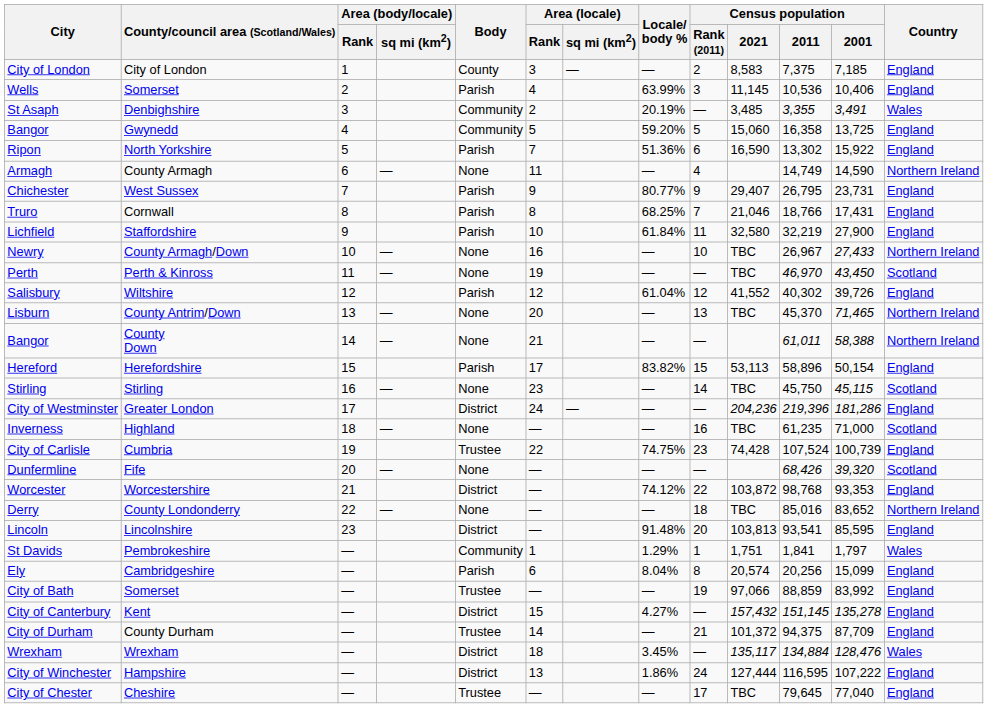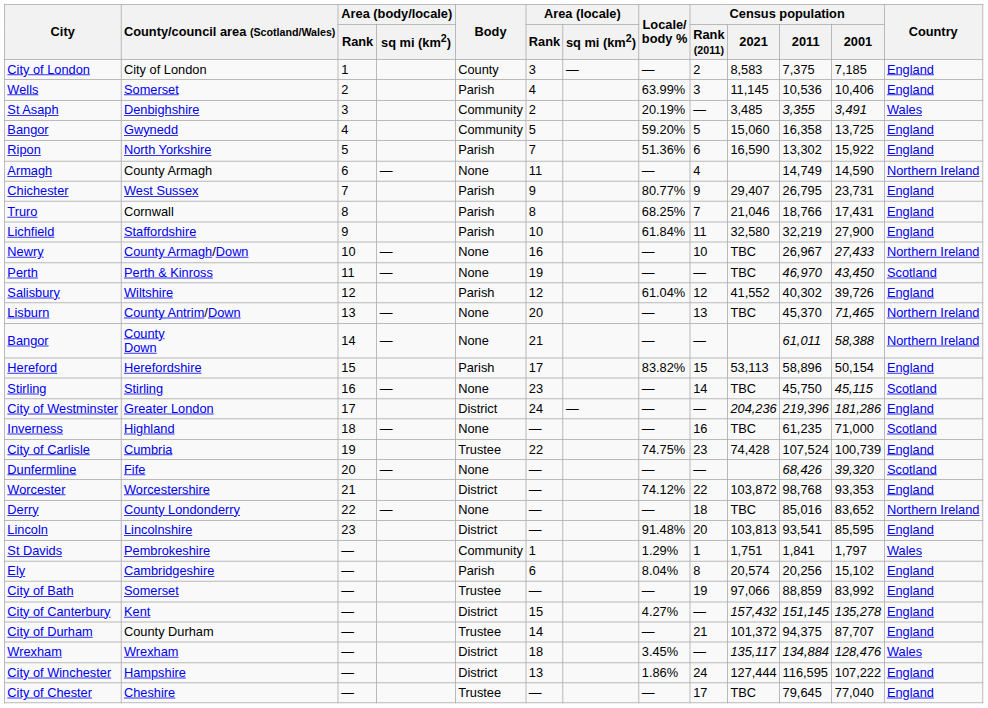 <table class="wikitable sortable">
 <tr>
 <th rowspan="2">City</th>
 <th rowspan="2">County/council area <small>(Scotland/Wales)</small></th>
 <th colspan="2">Area (body/locale)</th>
 <th rowspan="2">Body</th>
 <th colspan="2">Area (locale)</th>
 <th rowspan="2">Locale/<br>body %</th>
 <th colspan="4">Census population</th>
 <th rowspan="2">Country</th>
 </tr>
 <tr>
 <th>Rank</th>
 <th>sq mi (km<sup>2</sup>)</th>
 <th>Rank</th>
 <th>sq mi (km<sup>2</sup>)</th>
 <th>Rank<br><small>(2011)</small></th>
 <th>2021</th>
 <th data-sort-type="number">2011</th>
 <th data-sort-type="number">2001</th>
 </tr>
 <tr>
 <td data-sort-value="London"><a href='#'>City of London</a></td>
 <td>City of London</td>
 <td>1</td>
 <td></td>
 <td>County</td>
 <td>3</td>
 <td data-sort-value="1.12">—</td>
 <td data-sort-value="1000">—</td>
 <td>2</td>
 <td>8,583</td>
 <td>7,375</td>
 <td>7,185</td>
 <td><a href='#'>England</a></td>
 </tr>
 <tr>
 <td><a href='#'>Wells</a></td>
 <td><a href='#'>Somerset</a></td>
 <td>2</td>
 <td></td>
 <td>Parish</td>
 <td>4</td>
 <td></td>
 <td>63.99%</td>
 <td>3</td>
 <td>11,145</td>
 <td>10,536</td>
 <td>10,406</td>
 <td><a href='#'>England</a></td>
 </tr>
 <tr>
 <td><a href='#'>St Asaph</a></td>
 <td><a href='#'>Denbighshire</a></td>
 <td>3</td>
 <td></td>
 <td>Community</td>
 <td>2</td>
 <td></td>
 <td>20.19%</td>
 <td data-sort-value="25">—</td>
 <td>3,485</td>
 <td data-sort-value="116808"><em>3,355</em></td>
 <td data-sort-value="110000"><em>3,491</em></td>
 <td><a href='#'>Wales</a></td>
 </tr>
 <tr>
 <td><a href='#'>Bangor</a></td>
 <td><a href='#'>Gwynedd</a></td>
 <td>4</td>
 <td></td>
 <td>Community</td>
 <td>5</td>
 <td></td>
 <td>59.20%</td>
 <td>5</td>
 <td>15,060</td>
 <td>16,358</td>
 <td>13,725</td>
 <td><a href='#'>England</a></td>
 </tr>
 <tr>
 <td><a href='#'>Ripon</a></td>
 <td><a href='#'>North Yorkshire</a></td>
 <td>5</td>
 <td></td>
 <td>Parish</td>
 <td>7</td>
 <td></td>
 <td>51.36%</td>
 <td>6</td>
 <td>16,590</td>
 <td>13,302</td>
 <td>15,922</td>
 <td><a href='#'>England</a></td>
 </tr>
 <tr>
 <td><a href='#'>Armagh</a></td>
 <td>County Armagh</td>
 <td>6</td>
 <td data-sort-value="3.97">—</td>
 <td>None</td>
 <td>11</td>
 <td></td>
 <td data-sort-value="2000">—</td>
 <td>4</td>
 <td></td>
 <td>14,749</td>
 <td>14,590</td>
 <td><a href='#'>Northern Ireland</a></td>
 </tr>
 <tr>
 <td><a href='#'>Chichester</a></td>
 <td><a href='#'>West Sussex</a></td>
 <td>7</td>
 <td></td>
 <td>Parish</td>
 <td>9</td>
 <td></td>
 <td>80.77%</td>
 <td>9</td>
 <td>29,407</td>
 <td>26,795</td>
 <td>23,731</td>
 <td><a href='#'>England</a></td>
 </tr>
 <tr>
 <td><a href='#'>Truro</a></td>
 <td>Cornwall</td>
 <td>8</td>
 <td></td>
 <td>Parish</td>
 <td>8</td>
 <td></td>
 <td>68.25%</td>
 <td>7</td>
 <td>21,046</td>
 <td>18,766</td>
 <td>17,431</td>
 <td><a href='#'>England</a></td>
 </tr>
 <tr>
 <td><a href='#'>Lichfield</a></td>
 <td><a href='#'>Staffordshire</a></td>
 <td>9</td>
 <td></td>
 <td>Parish</td>
 <td>10</td>
 <td></td>
 <td>61.84%</td>
 <td>11</td>
 <td>32,580</td>
 <td>32,219</td>
 <td>27,900</td>
 <td><a href='#'>England</a></td>
 </tr>
 <tr>
 <td><a href='#'>Newry</a></td>
 <td><a href='#'>County Armagh</a>/<a href='#'>Down</a></td>
 <td>10</td>
 <td data-sort-value="5.43">—</td>
 <td>None</td>
 <td>16</td>
 <td></td>
 <td data-sort-value="2001">—</td>
 <td>10</td>
 <td>TBC</td>
 <td>26,967</td>
 <td data-sort-value="115000"><em>27,433</em></td>
 <td><a href='#'>Northern Ireland</a></td>
 </tr>
 <tr>
 <td><a href='#'>Perth</a></td>
 <td><a href='#'>Perth & Kinross</a></td>
 <td>11</td>
 <td data-sort-value="6.71">—</td>
 <td>None</td>
 <td>19</td>
 <td></td>
 <td data-sort-value="2004">—</td>
 <td data-sort-value="26">—</td>
 <td>TBC</td>
 <td data-sort-value="117000"><em>46,970</em></td>
 <td data-sort-value="120000"><em>43,450</em></td>
 <td><a href='#'>Scotland</a></td>
 </tr>
 <tr>
 <td><a href='#'>Salisbury</a></td>
 <td><a href='#'>Wiltshire</a></td>
 <td>12</td>
 <td></td>
 <td>Parish</td>
 <td>12</td>
 <td></td>
 <td>61.04%</td>
 <td>12</td>
 <td>41,552</td>
 <td>40,302</td>
 <td>39,726</td>
 <td><a href='#'>England</a></td>
 </tr>
 <tr>
 <td><a href='#'>Lisburn</a></td>
 <td><a href='#'>County Antrim</a>/<a href='#'>Down</a></td>
 <td>13</td>
 <td data-sort-value="7.53">—</td>
 <td>None</td>
 <td>20</td>
 <td></td>
 <td data-sort-value="2005">—</td>
 <td>13</td>
 <td>TBC</td>
 <td>45,370</td>
 <td data-sort-value="125000"><em>71,465</em></td>
 <td><a href='#'>Northern Ireland</a></td>
 </tr>
 <tr>
 <td><a href='#'>Bangor</a></td>
 <td><a href='#'>County</a><br><a href='#'>Down</a></td>
 <td>14</td>
 <td data-sort-value="7.55">—</td>
 <td>None</td>
 <td>21</td>
 <td></td>
 <td data-sort-value="2005.5">—</td>
 <td data-sort-value="27">—</td>
 <td></td>
 <td data-sort-value="120000"><em>61,011</em></td>
 <td data-sort-value="123000"><em>58,388</em></td>
 <td><a href='#'>Northern Ireland</a></td>
 </tr>
 <tr>
 <td><a href='#'>Hereford</a></td>
 <td><a href='#'>Herefordshire</a></td>
 <td>15</td>
 <td></td>
 <td>Parish</td>
 <td>17</td>
 <td></td>
 <td>83.82%</td>
 <td>15</td>
 <td>53,113</td>
 <td>58,896</td>
 <td>50,154</td>
 <td><a href='#'>England</a></td>
 </tr>
 <tr>
 <td><a href='#'>Stirling</a></td>
 <td><a href='#'>Stirling</a></td>
 <td>16</td>
 <td data-sort-value="7.91">—</td>
 <td>None</td>
 <td>23</td>
 <td></td>
 <td data-sort-value="2006">—</td>
 <td>14</td>
 <td>TBC</td>
 <td>45,750</td>
 <td data-sort-value="122000"><em>45,115</em></td>
 <td><a href='#'>Scotland</a></td>
 </tr>
 <tr>
 <td data-sort-value="Westminster"><a href='#'>City of Westminster</a></td>
 <td><a href='#'>Greater London</a></td>
 <td>17</td>
 <td></td>
 <td>District</td>
 <td data-sort-value="24">24</td>
 <td data-sort-value="8.29"><em>—</em></td>
 <td data-sort-value="2006.5">—</td>
 <td data-sort-value="43">—</td>
 <td><em>204,236</em></td>
 <td><em>219,396</em></td>
 <td data-sort-value="181286"><em>181,286</em></td>
 <td><a href='#'>England</a></td>
 </tr>
 <tr>
 <td><a href='#'>Inverness</a></td>
 <td><a href='#'>Highland</a></td>
 <td>18</td>
 <td data-sort-value="10.28">—</td>
 <td>None</td>
 <td data-sort-value="27">—</td>
 <td><em></em></td>
 <td data-sort-value="2007">—</td>
 <td>16</td>
 <td>TBC</td>
 <td>61,235</td>
 <td>71,000</td>
 <td><a href='#'>Scotland</a></td>
 </tr>
 <tr>
 <td data-sort-value="Carlisle"><a href='#'>City of Carlisle</a></td>
 <td><a href='#'>Cumbria</a></td>
 <td data-sort-value="19">19</td>
 <td></td>
 <td>Trustee</td>
 <td>22</td>
 <td></td>
 <td>74.75%</td>
 <td>23</td>
 <td>74,428</td>
 <td>107,524</td>
 <td>100,739</td>
 <td><a href='#'>England</a></td>
 </tr>
 <tr>
 <td><a href='#'>Dunfermline</a></td>
 <td><a href='#'>Fife</a></td>
 <td>20</td>
 <td data-sort-value="10.85">—</td>
 <td>None</td>
 <td data-sort-value="28">—</td>
 <td data-sort-value="10.28"><em></em></td>
 <td data-sort-value="2007.7">—</td>
 <td data-sort-value="28">—</td>
 <td></td>
 <td data-sort-value="131028"><em>68,426</em></td>
 <td data-sort-value="115001"><em>39,320</em></td>
 <td><a href='#'>Scotland</a></td>
 </tr>
 <tr>
 <td><a href='#'>Worcester</a></td>
 <td><a href='#'>Worcestershire</a></td>
 <td>21</td>
 <td></td>
 <td>District</td>
 <td data-sort-value="24">—</td>
 <td><em></em></td>
 <td>74.12%</td>
 <td>22</td>
 <td>103,872</td>
 <td>98,768</td>
 <td>93,353</td>
 <td><a href='#'>England</a></td>
 </tr>
 <tr>
 <td><a href='#'>Derry</a></td>
 <td><a href='#'>County Londonderry</a></td>
 <td>22</td>
 <td data-sort-value="13.10">—</td>
 <td>None</td>
 <td data-sort-value="31">—</td>
 <td><em></em></td>
 <td data-sort-value="2008">—</td>
 <td>18</td>
 <td>TBC</td>
 <td>85,016</td>
 <td>83,652</td>
 <td><a href='#'>Northern Ireland</a></td>
 </tr>
 <tr>
 <td><a href='#'>Lincoln</a></td>
 <td><a href='#'>Lincolnshire</a></td>
 <td>23</td>
 <td></td>
 <td>District</td>
 <td data-sort-value="30">—</td>
 <td><em></em></td>
 <td>91.48%</td>
 <td>20</td>
 <td>103,813</td>
 <td>93,541</td>
 <td>85,595</td>
 <td><a href='#'>England</a></td>
 </tr>
 <tr>
 <td><a href='#'>St Davids</a></td>
 <td><a href='#'>Pembrokeshire</a></td>
 <td data-sort-value="26">—</td>
 <td><em></em></td>
 <td>Community</td>
 <td>1</td>
 <td></td>
 <td>1.29%</td>
 <td>1</td>
 <td>1,751</td>
 <td>1,841</td>
 <td>1,797</td>
 <td><a href='#'>Wales</a></td>
 </tr>
 <tr>
 <td><a href='#'>Ely</a></td>
 <td><a href='#'>Cambridgeshire</a></td>
 <td data-sort-value="29">—</td>
 <td><em></em></td>
 <td>Parish</td>
 <td>6</td>
 <td></td>
 <td>8.04%</td>
 <td>8</td>
 <td>20,574</td>
 <td>20,256</td>
-<td>15,099</td>
+<td>15,102</td>
 <td><a href='#'>England</a></td>
 </tr>
 <tr>
 <td><a href='#'>City of Bath</a></td>
 <td><a href='#'>Somerset</a></td>
 <td data-sort-value="34">—</td>
 <td><em></em></td>
 <td>Trustee</td>
 <td data-sort-value="29">—</td>
 <td><em></em></td>
 <td data-sort-value="2009">—</td>
 <td>19</td>
 <td>97,066</td>
 <td>88,859</td>
 <td>83,992</td>
 <td><a href='#'>England</a></td>
 </tr>
 <tr>
 <td data-sort-value="Canterbury"><a href='#'>City of Canterbury</a></td>
 <td><a href='#'>Kent</a></td>
 <td data-sort-value="57">—</td>
 <td><em></em></td>
 <td>District</td>
 <td>15</td>
 <td></td>
 <td>4.27%</td>
 <td data-sort-value="35"><em>—</em></td>
 <td><em>157,432</em></td>
 <td><em>151,145</em></td>
 <td><em>135,278</em></td>
 <td><a href='#'>England</a></td>
 </tr>
 <tr>
 <td data-sort-value="Durham"><a href='#'>City of Durham</a></td>
 <td>County Durham</td>
 <td data-sort-value="64">—</td>
 <td><em></em></td>
 <td>Trustee</td>
 <td>14</td>
 <td></td>
 <td data-sort-value="2010">—</td>
 <td>21</td>
 <td>101,372</td>
 <td>94,375</td>
-<td>87,709</td>
+<td>87,707</td>
 <td><a href='#'>England</a></td>
 </tr>
 <tr>
 <td><a href='#'>Wrexham</a></td>
 <td><a href='#'>Wrexham</a></td>
 <td data-sort-value="65">—</td>
 <td><em></em></td>
 <td>District</td>
 <td>18</td>
 <td></td>
 <td>3.45%</td>
 <td data-sort-value="30">—</td>
 <td><em>135,117</em></td>
 <td><em>134,884</em></td>
 <td><em>128,476</em></td>
 <td><a href='#'>Wales</a></td>
 </tr>
 <tr>
 <td data-sort-value="Winchester"><a href='#'>City of Winchester</a></td>
 <td><a href='#'>Hampshire</a></td>
 <td data-sort-value="67">—</td>
 <td><em></em></td>
 <td>District</td>
 <td>13</td>
 <td></td>
 <td>1.86%</td>
 <td>24</td>
 <td>127,444</td>
 <td>116,595</td>
 <td>107,222</td>
 <td><a href='#'>England</a></td>
 </tr>
 <tr>
 <td data-sort-value="Chester"><a href='#'>City of Chester</a></td>
 <td><a href='#'>Cheshire</a></td>
 <td data-sort-value="69">—</td>
 <td><em></em></td>
 <td>Trustee</td>
 <td data-sort-value="25">—</td>
 <td><em></em></td>
 <td data-sort-value="2044">—</td>
 <td>17</td>
 <td>TBC</td>
 <td>79,645</td>
 <td>77,040</td>
 <td><a href='#'>England</a></td>
 </tr>
 </table>
